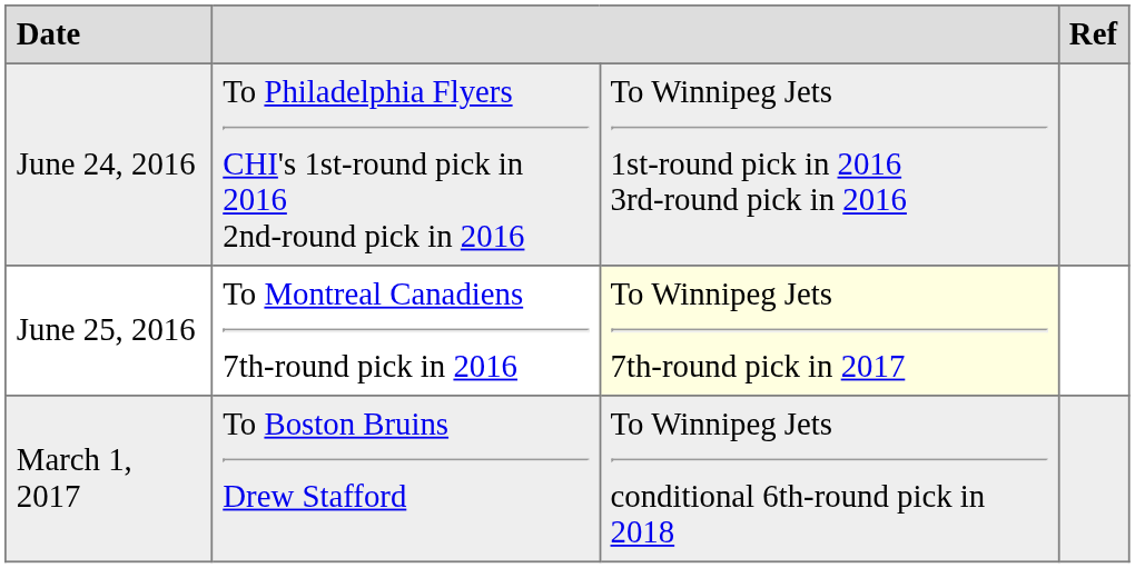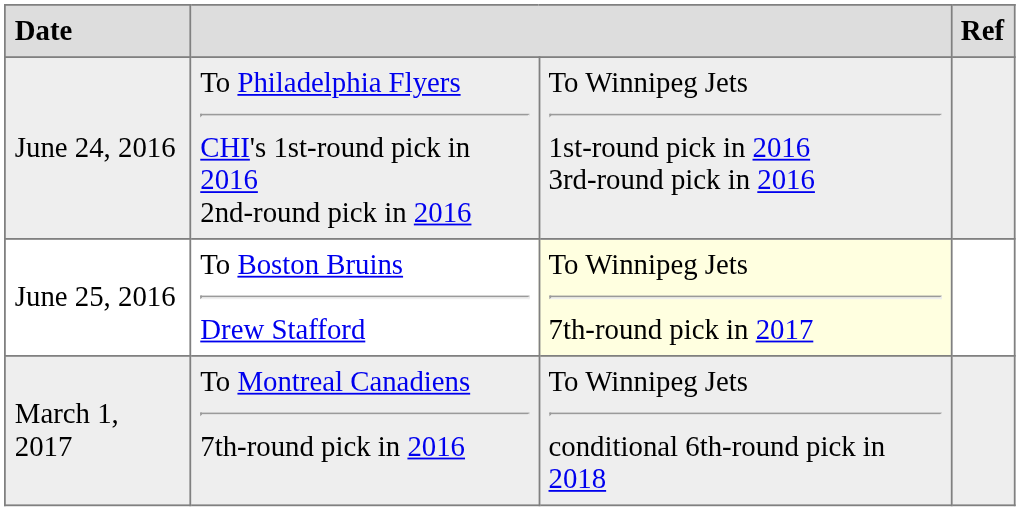 <table border="1"  cellpadding="5" style="border-collapse:collapse; width:90%;">
 <tr style="background:#ddd;">
 <td><strong>Date</strong></td>
 <th colspan="2"></th>
 <th><strong>Ref</strong></th>
 </tr>
 <tr style="background:#eee;">
 <td>June 24, 2016</td>
 <td valign="top">To <a href='#'>Philadelphia Flyers</a><hr><a href='#'>CHI</a>'s 1st-round pick in <a href='#'>2016</a><br>2nd-round pick in <a href='#'>2016</a></td>
 <td valign="top">To Winnipeg Jets<hr>1st-round pick in <a href='#'>2016</a><br>3rd-round pick in <a href='#'>2016</a></td>
 <td></td>
 </tr>
 <tr>
 <td>June 25, 2016</td>
-<td valign="top">To <a href='#'>Montreal Canadiens</a><hr>7th-round pick in <a href='#'>2016</a></td>
+<td valign="top">To <a href='#'>Boston Bruins</a><hr><a href='#'>Drew Stafford</a></td>
 <td valign="top" style="background: lightyellow;">To Winnipeg Jets<hr>7th-round pick in <a href='#'>2017</a></td>
 <td></td>
 </tr>
 <tr style="background:#eee;">
 <td>March 1, 2017</td>
-<td valign="top">To <a href='#'>Boston Bruins</a><hr><a href='#'>Drew Stafford</a></td>
+<td valign="top">To <a href='#'>Montreal Canadiens</a><hr>7th-round pick in <a href='#'>2016</a></td>
 <td valign="top">To Winnipeg Jets<hr>conditional 6th-round pick in <a href='#'>2018</a></td>
 <td></td>
 </tr>
 </table>
